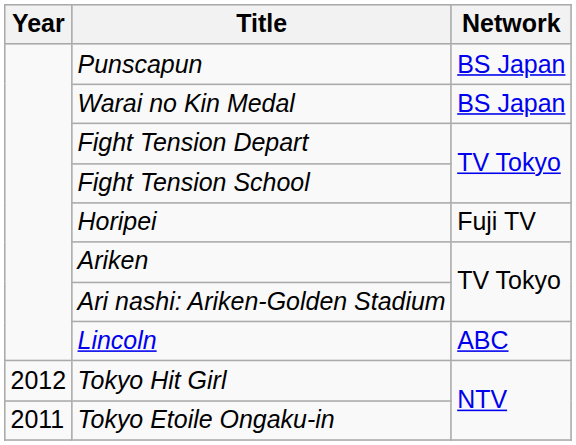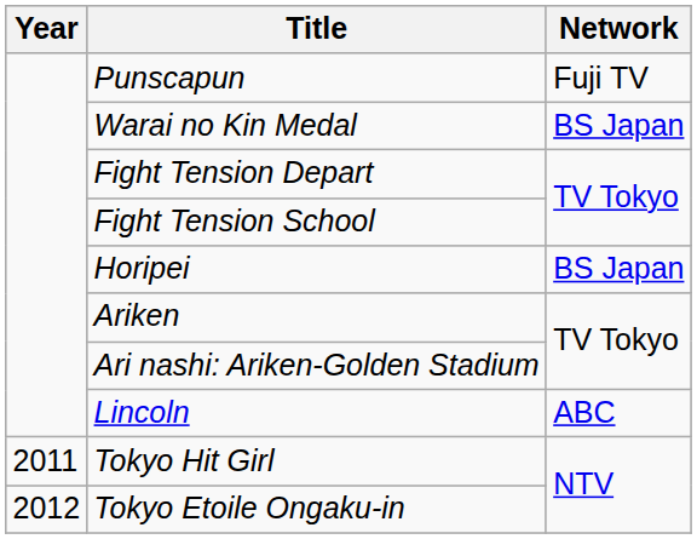 <table class="wikitable">
 <tr>
 <th>Year</th>
 <th>Title</th>
 <th>Network</th>
 </tr>
 <tr>
 <td rowspan="8"></td>
 <td><em>Punscapun</em></td>
-<td><a href='#'>BS Japan</a></td>
+<td>Fuji TV</td>
 </tr>
 <tr>
 <td><em>Warai no Kin Medal</em></td>
 <td><a href='#'>BS Japan</a></td>
 </tr>
 <tr>
 <td><em>Fight Tension Depart</em></td>
 <td rowspan="2"><a href='#'>TV Tokyo</a></td>
 </tr>
 <tr>
 <td><em>Fight Tension School</em></td>
 </tr>
 <tr>
 <td><em>Horipei</em></td>
-<td>Fuji TV</td>
+<td><a href='#'>BS Japan</a></td>
 </tr>
 <tr>
 <td><em>Ariken</em></td>
 <td rowspan="2">TV Tokyo</td>
 </tr>
 <tr>
 <td><em>Ari nashi: Ariken-Golden Stadium</em></td>
 </tr>
 <tr>
 <td><em><a href='#'>Lincoln</a></em></td>
 <td><a href='#'>ABC</a></td>
 </tr>
 <tr>
-<td>2012</td>
+<td>2011</td>
 <td><em>Tokyo Hit Girl</em></td>
 <td rowspan="2"><a href='#'>NTV</a></td>
 </tr>
 <tr>
-<td>2011</td>
+<td>2012</td>
 <td><em>Tokyo Etoile Ongaku-in</em></td>
 </tr>
 </table>
